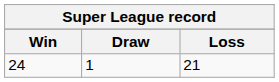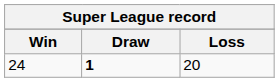 <table class="wikitable" width="20%" style="font-size:90%">
 <tr bgcolor="#efefef">
 <th colspan=11>Super League record</th>
 </tr>
 <tr bgcolor="#efefef">
 </tr>
 <tr>
 <th>Win</th>
 <th>Draw</th>
 <th>Loss</th>
 </tr>
 <tr>
 <td>24</td>
-<td>1</td>
-<td>21</td>
+<td><strong>1</strong></td>
+<td>20</td>
 </tr>
 </table>
